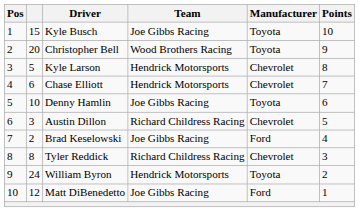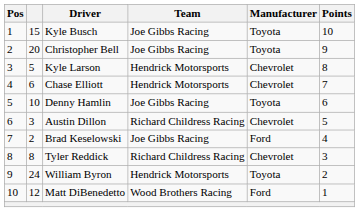 <table class="wikitable" style="font-size:98%">
 <tr>
 <th>Pos</th>
 <th></th>
 <th>Driver</th>
 <th>Team</th>
 <th>Manufacturer</th>
 <th>Points</th>
 </tr>
 <tr>
 <td>1</td>
 <td>15</td>
 <td>Kyle Busch</td>
 <td>Joe Gibbs Racing</td>
 <td>Toyota</td>
 <td>10</td>
 </tr>
 <tr>
 <td>2</td>
 <td>20</td>
 <td>Christopher Bell</td>
-<td>Wood Brothers Racing</td>
+<td>Joe Gibbs Racing</td>
 <td>Toyota</td>
 <td>9</td>
 </tr>
 <tr>
 <td>3</td>
 <td>5</td>
 <td>Kyle Larson</td>
 <td>Hendrick Motorsports</td>
 <td>Chevrolet</td>
 <td>8</td>
 </tr>
 <tr>
 <td>4</td>
 <td>6</td>
 <td>Chase Elliott</td>
 <td>Hendrick Motorsports</td>
 <td>Chevrolet</td>
 <td>7</td>
 </tr>
 <tr>
 <td>5</td>
 <td>10</td>
 <td>Denny Hamlin</td>
 <td>Joe Gibbs Racing</td>
 <td>Toyota</td>
 <td>6</td>
 </tr>
 <tr>
 <td>6</td>
 <td>3</td>
 <td>Austin Dillon</td>
 <td>Richard Childress Racing</td>
 <td>Chevrolet</td>
 <td>5</td>
 </tr>
 <tr>
 <td>7</td>
 <td>2</td>
 <td>Brad Keselowski</td>
 <td>Joe Gibbs Racing</td>
 <td>Ford</td>
 <td>4</td>
 </tr>
 <tr>
 <td>8</td>
 <td>8</td>
 <td>Tyler Reddick</td>
 <td>Richard Childress Racing</td>
 <td>Chevrolet</td>
 <td>3</td>
 </tr>
 <tr>
 <td>9</td>
 <td>24</td>
 <td>William Byron</td>
 <td>Hendrick Motorsports</td>
 <td>Toyota</td>
 <td>2</td>
 </tr>
 <tr>
 <td>10</td>
 <td>12</td>
 <td>Matt DiBenedetto</td>
-<td>Joe Gibbs Racing</td>
+<td>Wood Brothers Racing</td>
 <td>Ford</td>
 <td>1</td>
 </tr>
 <tr>
 <th colspan="6"></th>
 </tr>
 </table>
